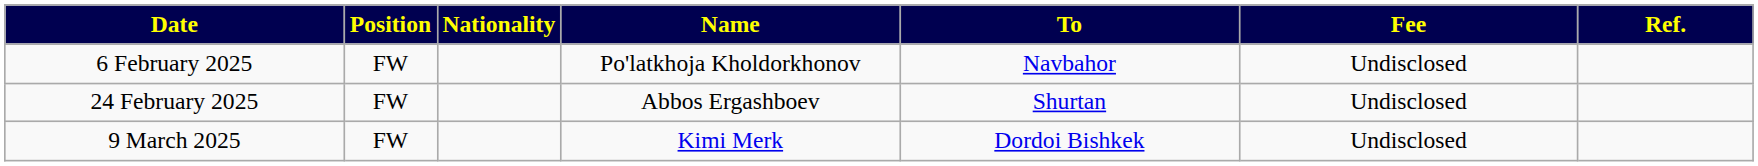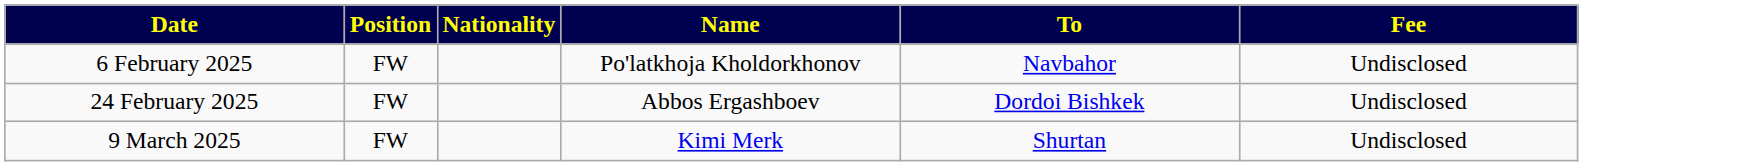 <table class="wikitable" style="text-align:center; font-size:90%; ">
 <tr>
 <th style="background:#000050; color:yellow; width:200px;">Date</th>
 <th style="background:#000050; color:yellow; width:50px;">Position</th>
 <th style="background:#000050; color:yellow; width:50px;">Nationality</th>
 <th style="background:#000050; color:yellow; width:200px;">Name</th>
 <th style="background:#000050; color:yellow; width:200px;">To</th>
 <th style="background:#000050; color:yellow; width:200px;">Fee</th>
-<th style="background:#000050; color:yellow; width:100px;">Ref.</th>
 </tr>
 <tr>
 <td>6 February 2025</td>
 <td>FW</td>
 <td></td>
 <td>Po'latkhoja Kholdorkhonov</td>
 <td><a href='#'>Navbahor</a></td>
 <td>Undisclosed</td>
-<td></td>
 </tr>
 <tr>
 <td>24 February 2025</td>
 <td>FW</td>
 <td></td>
 <td>Abbos Ergashboev</td>
-<td><a href='#'>Shurtan</a></td>
+<td><a href='#'>Dordoi Bishkek</a></td>
 <td>Undisclosed</td>
-<td></td>
 </tr>
 <tr>
 <td>9 March 2025</td>
 <td>FW</td>
 <td></td>
 <td><a href='#'>Kimi Merk</a></td>
-<td><a href='#'>Dordoi Bishkek</a></td>
+<td><a href='#'>Shurtan</a></td>
 <td>Undisclosed</td>
-<td></td>
 </tr>
 </table>
